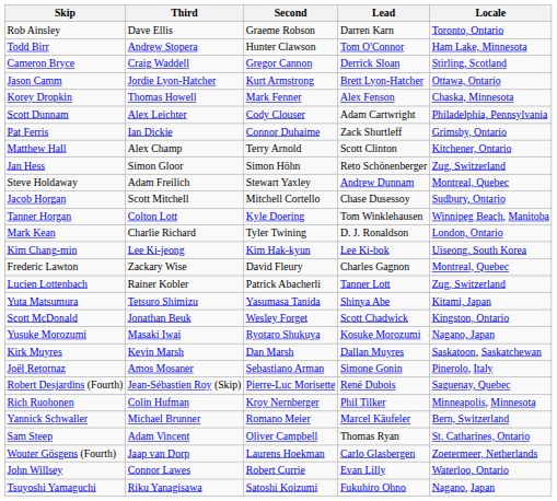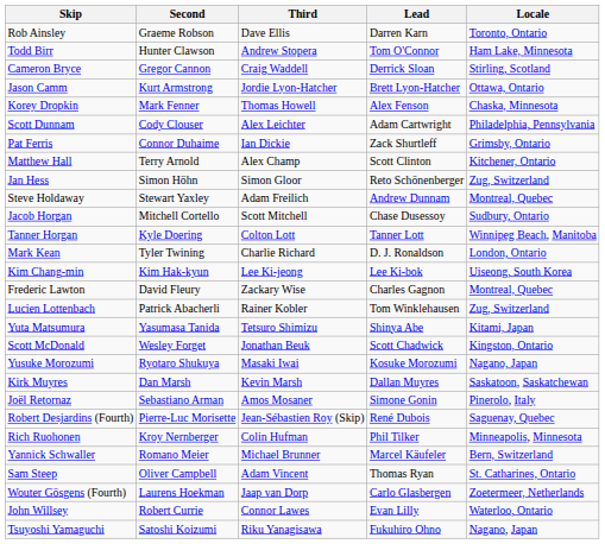 <table class=wikitable>
 <tr>
 <th>Skip</th>
+<th>Second</th>
 <th>Third</th>
-<th>Second</th>
 <th>Lead</th>
 <th>Locale</th>
 </tr>
 <tr>
 <td>Rob Ainsley</td>
+<td>Graeme Robson</td>
 <td>Dave Ellis</td>
-<td>Graeme Robson</td>
 <td>Darren Karn</td>
 <td> <a href='#'>Toronto, Ontario</a></td>
 </tr>
 <tr>
 <td><a href='#'>Todd Birr</a></td>
+<td>Hunter Clawson</td>
 <td><a href='#'>Andrew Stopera</a></td>
-<td>Hunter Clawson</td>
 <td><a href='#'>Tom O'Connor</a></td>
 <td> <a href='#'>Ham Lake, Minnesota</a></td>
 </tr>
 <tr>
 <td><a href='#'>Cameron Bryce</a></td>
+<td><a href='#'>Gregor Cannon</a></td>
 <td><a href='#'>Craig Waddell</a></td>
-<td><a href='#'>Gregor Cannon</a></td>
 <td><a href='#'>Derrick Sloan</a></td>
 <td> <a href='#'>Stirling, Scotland</a></td>
 </tr>
 <tr>
 <td><a href='#'>Jason Camm</a></td>
+<td><a href='#'>Kurt Armstrong</a></td>
 <td><a href='#'>Jordie Lyon-Hatcher</a></td>
-<td><a href='#'>Kurt Armstrong</a></td>
 <td><a href='#'>Brett Lyon-Hatcher</a></td>
 <td> <a href='#'>Ottawa, Ontario</a></td>
 </tr>
 <tr>
 <td><a href='#'>Korey Dropkin</a></td>
+<td><a href='#'>Mark Fenner</a></td>
 <td><a href='#'>Thomas Howell</a></td>
-<td><a href='#'>Mark Fenner</a></td>
 <td><a href='#'>Alex Fenson</a></td>
 <td> <a href='#'>Chaska, Minnesota</a></td>
 </tr>
 <tr>
 <td><a href='#'>Scott Dunnam</a></td>
+<td><a href='#'>Cody Clouser</a></td>
 <td><a href='#'>Alex Leichter</a></td>
-<td><a href='#'>Cody Clouser</a></td>
 <td>Adam Cartwright</td>
 <td> <a href='#'>Philadelphia, Pennsylvania</a></td>
 </tr>
 <tr>
 <td><a href='#'>Pat Ferris</a></td>
+<td><a href='#'>Connor Duhaime</a></td>
 <td><a href='#'>Ian Dickie</a></td>
-<td><a href='#'>Connor Duhaime</a></td>
 <td>Zack Shurtleff</td>
 <td> <a href='#'>Grimsby, Ontario</a></td>
 </tr>
 <tr>
 <td><a href='#'>Matthew Hall</a></td>
+<td>Terry Arnold</td>
 <td>Alex Champ</td>
-<td>Terry Arnold</td>
 <td>Scott Clinton</td>
 <td> <a href='#'>Kitchener, Ontario</a></td>
 </tr>
 <tr>
 <td><a href='#'>Jan Hess</a></td>
+<td>Simon Höhn</td>
 <td>Simon Gloor</td>
-<td>Simon Höhn</td>
 <td>Reto Schönenberger</td>
 <td> <a href='#'>Zug, Switzerland</a></td>
 </tr>
 <tr>
 <td>Steve Holdaway</td>
+<td>Stewart Yaxley</td>
 <td>Adam Freilich</td>
-<td>Stewart Yaxley</td>
 <td><a href='#'>Andrew Dunnam</a></td>
 <td> <a href='#'>Montreal, Quebec</a></td>
 </tr>
 <tr>
 <td><a href='#'>Jacob Horgan</a></td>
+<td>Mitchell Cortello</td>
 <td>Scott Mitchell</td>
-<td>Mitchell Cortello</td>
 <td>Chase Dusessoy</td>
 <td> <a href='#'>Sudbury, Ontario</a></td>
 </tr>
 <tr>
 <td><a href='#'>Tanner Horgan</a></td>
+<td><a href='#'>Kyle Doering</a></td>
 <td><a href='#'>Colton Lott</a></td>
-<td><a href='#'>Kyle Doering</a></td>
-<td>Tom Winklehausen</td>
+<td><a href='#'>Tanner Lott</a></td>
 <td> <a href='#'>Winnipeg Beach</a>, <a href='#'>Manitoba</a></td>
 </tr>
 <tr>
 <td><a href='#'>Mark Kean</a></td>
+<td>Tyler Twining</td>
 <td>Charlie Richard</td>
-<td>Tyler Twining</td>
 <td>D. J. Ronaldson</td>
 <td> <a href='#'>London, Ontario</a></td>
 </tr>
 <tr>
 <td><a href='#'>Kim Chang-min</a></td>
+<td><a href='#'>Kim Hak-kyun</a></td>
 <td><a href='#'>Lee Ki-jeong</a></td>
-<td><a href='#'>Kim Hak-kyun</a></td>
 <td><a href='#'>Lee Ki-bok</a></td>
 <td> <a href='#'>Uiseong, South Korea</a></td>
 </tr>
 <tr>
 <td>Frederic Lawton</td>
+<td>David Fleury</td>
 <td>Zackary Wise</td>
-<td>David Fleury</td>
 <td>Charles Gagnon</td>
 <td> <a href='#'>Montreal, Quebec</a></td>
 </tr>
 <tr>
 <td><a href='#'>Lucien Lottenbach</a></td>
+<td>Patrick Abacherli</td>
 <td>Rainer Kobler</td>
-<td>Patrick Abacherli</td>
-<td><a href='#'>Tanner Lott</a></td>
+<td>Tom Winklehausen</td>
 <td> <a href='#'>Zug, Switzerland</a></td>
 </tr>
 <tr>
 <td><a href='#'>Yuta Matsumura</a></td>
+<td><a href='#'>Yasumasa Tanida</a></td>
 <td><a href='#'>Tetsuro Shimizu</a></td>
-<td><a href='#'>Yasumasa Tanida</a></td>
 <td><a href='#'>Shinya Abe</a></td>
 <td> <a href='#'>Kitami, Japan</a></td>
 </tr>
 <tr>
 <td><a href='#'>Scott McDonald</a></td>
+<td><a href='#'>Wesley Forget</a></td>
 <td><a href='#'>Jonathan Beuk</a></td>
-<td><a href='#'>Wesley Forget</a></td>
 <td><a href='#'>Scott Chadwick</a></td>
 <td> <a href='#'>Kingston, Ontario</a></td>
 </tr>
 <tr>
 <td><a href='#'>Yusuke Morozumi</a></td>
+<td><a href='#'>Ryotaro Shukuya</a></td>
 <td><a href='#'>Masaki Iwai</a></td>
-<td><a href='#'>Ryotaro Shukuya</a></td>
 <td><a href='#'>Kosuke Morozumi</a></td>
 <td> <a href='#'>Nagano, Japan</a></td>
 </tr>
 <tr>
 <td><a href='#'>Kirk Muyres</a></td>
+<td><a href='#'>Dan Marsh</a></td>
 <td><a href='#'>Kevin Marsh</a></td>
-<td><a href='#'>Dan Marsh</a></td>
 <td><a href='#'>Dallan Muyres</a></td>
 <td> <a href='#'>Saskatoon</a>, <a href='#'>Saskatchewan</a></td>
 </tr>
 <tr>
 <td><a href='#'>Joël Retornaz</a></td>
+<td><a href='#'>Sebastiano Arman</a></td>
 <td><a href='#'>Amos Mosaner</a></td>
-<td><a href='#'>Sebastiano Arman</a></td>
 <td><a href='#'>Simone Gonin</a></td>
 <td> <a href='#'>Pinerolo</a>, <a href='#'>Italy</a></td>
 </tr>
 <tr>
 <td><a href='#'>Robert Desjardins</a> (Fourth)</td>
+<td><a href='#'>Pierre-Luc Morisette</a></td>
 <td><a href='#'>Jean-Sébastien Roy</a> (Skip)</td>
-<td><a href='#'>Pierre-Luc Morisette</a></td>
 <td><a href='#'>René Dubois</a></td>
 <td> <a href='#'>Saguenay, Quebec</a></td>
 </tr>
 <tr>
 <td><a href='#'>Rich Ruohonen</a></td>
+<td><a href='#'>Kroy Nernberger</a></td>
 <td><a href='#'>Colin Hufman</a></td>
-<td><a href='#'>Kroy Nernberger</a></td>
 <td><a href='#'>Phil Tilker</a></td>
 <td> <a href='#'>Minneapolis</a>, <a href='#'>Minnesota</a></td>
 </tr>
 <tr>
 <td><a href='#'>Yannick Schwaller</a></td>
+<td><a href='#'>Romano Meier</a></td>
 <td><a href='#'>Michael Brunner</a></td>
-<td><a href='#'>Romano Meier</a></td>
 <td><a href='#'>Marcel Käufeler</a></td>
 <td> <a href='#'>Bern, Switzerland</a></td>
 </tr>
 <tr>
 <td><a href='#'>Sam Steep</a></td>
+<td><a href='#'>Oliver Campbell</a></td>
 <td><a href='#'>Adam Vincent</a></td>
-<td><a href='#'>Oliver Campbell</a></td>
 <td>Thomas Ryan</td>
 <td> <a href='#'>St. Catharines, Ontario</a></td>
 </tr>
 <tr>
 <td><a href='#'>Wouter Gösgens</a> (Fourth)</td>
+<td><a href='#'>Laurens Hoekman</a></td>
 <td><a href='#'>Jaap van Dorp</a></td>
-<td><a href='#'>Laurens Hoekman</a></td>
 <td><a href='#'>Carlo Glasbergen</a></td>
 <td> <a href='#'>Zoetermeer, Netherlands</a></td>
 </tr>
 <tr>
 <td><a href='#'>John Willsey</a></td>
+<td><a href='#'>Robert Currie</a></td>
 <td><a href='#'>Connor Lawes</a></td>
-<td><a href='#'>Robert Currie</a></td>
 <td><a href='#'>Evan Lilly</a></td>
 <td> <a href='#'>Waterloo, Ontario</a></td>
 </tr>
 <tr>
 <td><a href='#'>Tsuyoshi Yamaguchi</a></td>
+<td><a href='#'>Satoshi Koizumi</a></td>
 <td><a href='#'>Riku Yanagisawa</a></td>
-<td><a href='#'>Satoshi Koizumi</a></td>
 <td><a href='#'>Fukuhiro Ohno</a></td>
 <td> <a href='#'>Nagano</a>, <a href='#'>Japan</a></td>
 </tr>
 </table>
